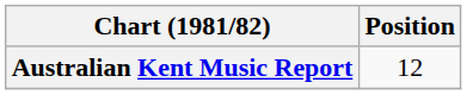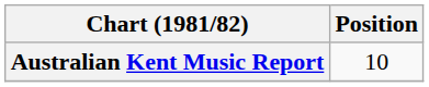 <table class="wikitable sortable plainrowheaders">
 <tr>
 <th scope="col">Chart (1981/82)</th>
 <th scope="col">Position</th>
 </tr>
 <tr>
 <th scope="row">Australian <a href='#'>Kent Music Report</a></th>
-<td style="text-align:center;">12</td>
+<td style="text-align:center;">10</td>
 </tr>
 <tr>
 </tr>
 </table>
